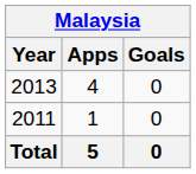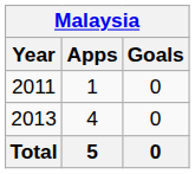 <table class="wikitable" style="text-align:center">
 <tr>
 <th colspan=3><a href='#'>Malaysia</a></th>
 </tr>
 <tr>
 <th>Year</th>
 <th>Apps</th>
 <th>Goals</th>
 </tr>
 <tr>
-<td>2013</td>
-<td>4</td>
+<td>2011</td>
+<td>1</td>
 <td>0</td>
 </tr>
 <tr>
-<td>2011</td>
-<td>1</td>
+<td>2013</td>
+<td>4</td>
 <td>0</td>
 </tr>
 <tr>
 <th>Total</th>
 <th>5</th>
 <th>0</th>
 </tr>
 </table>
